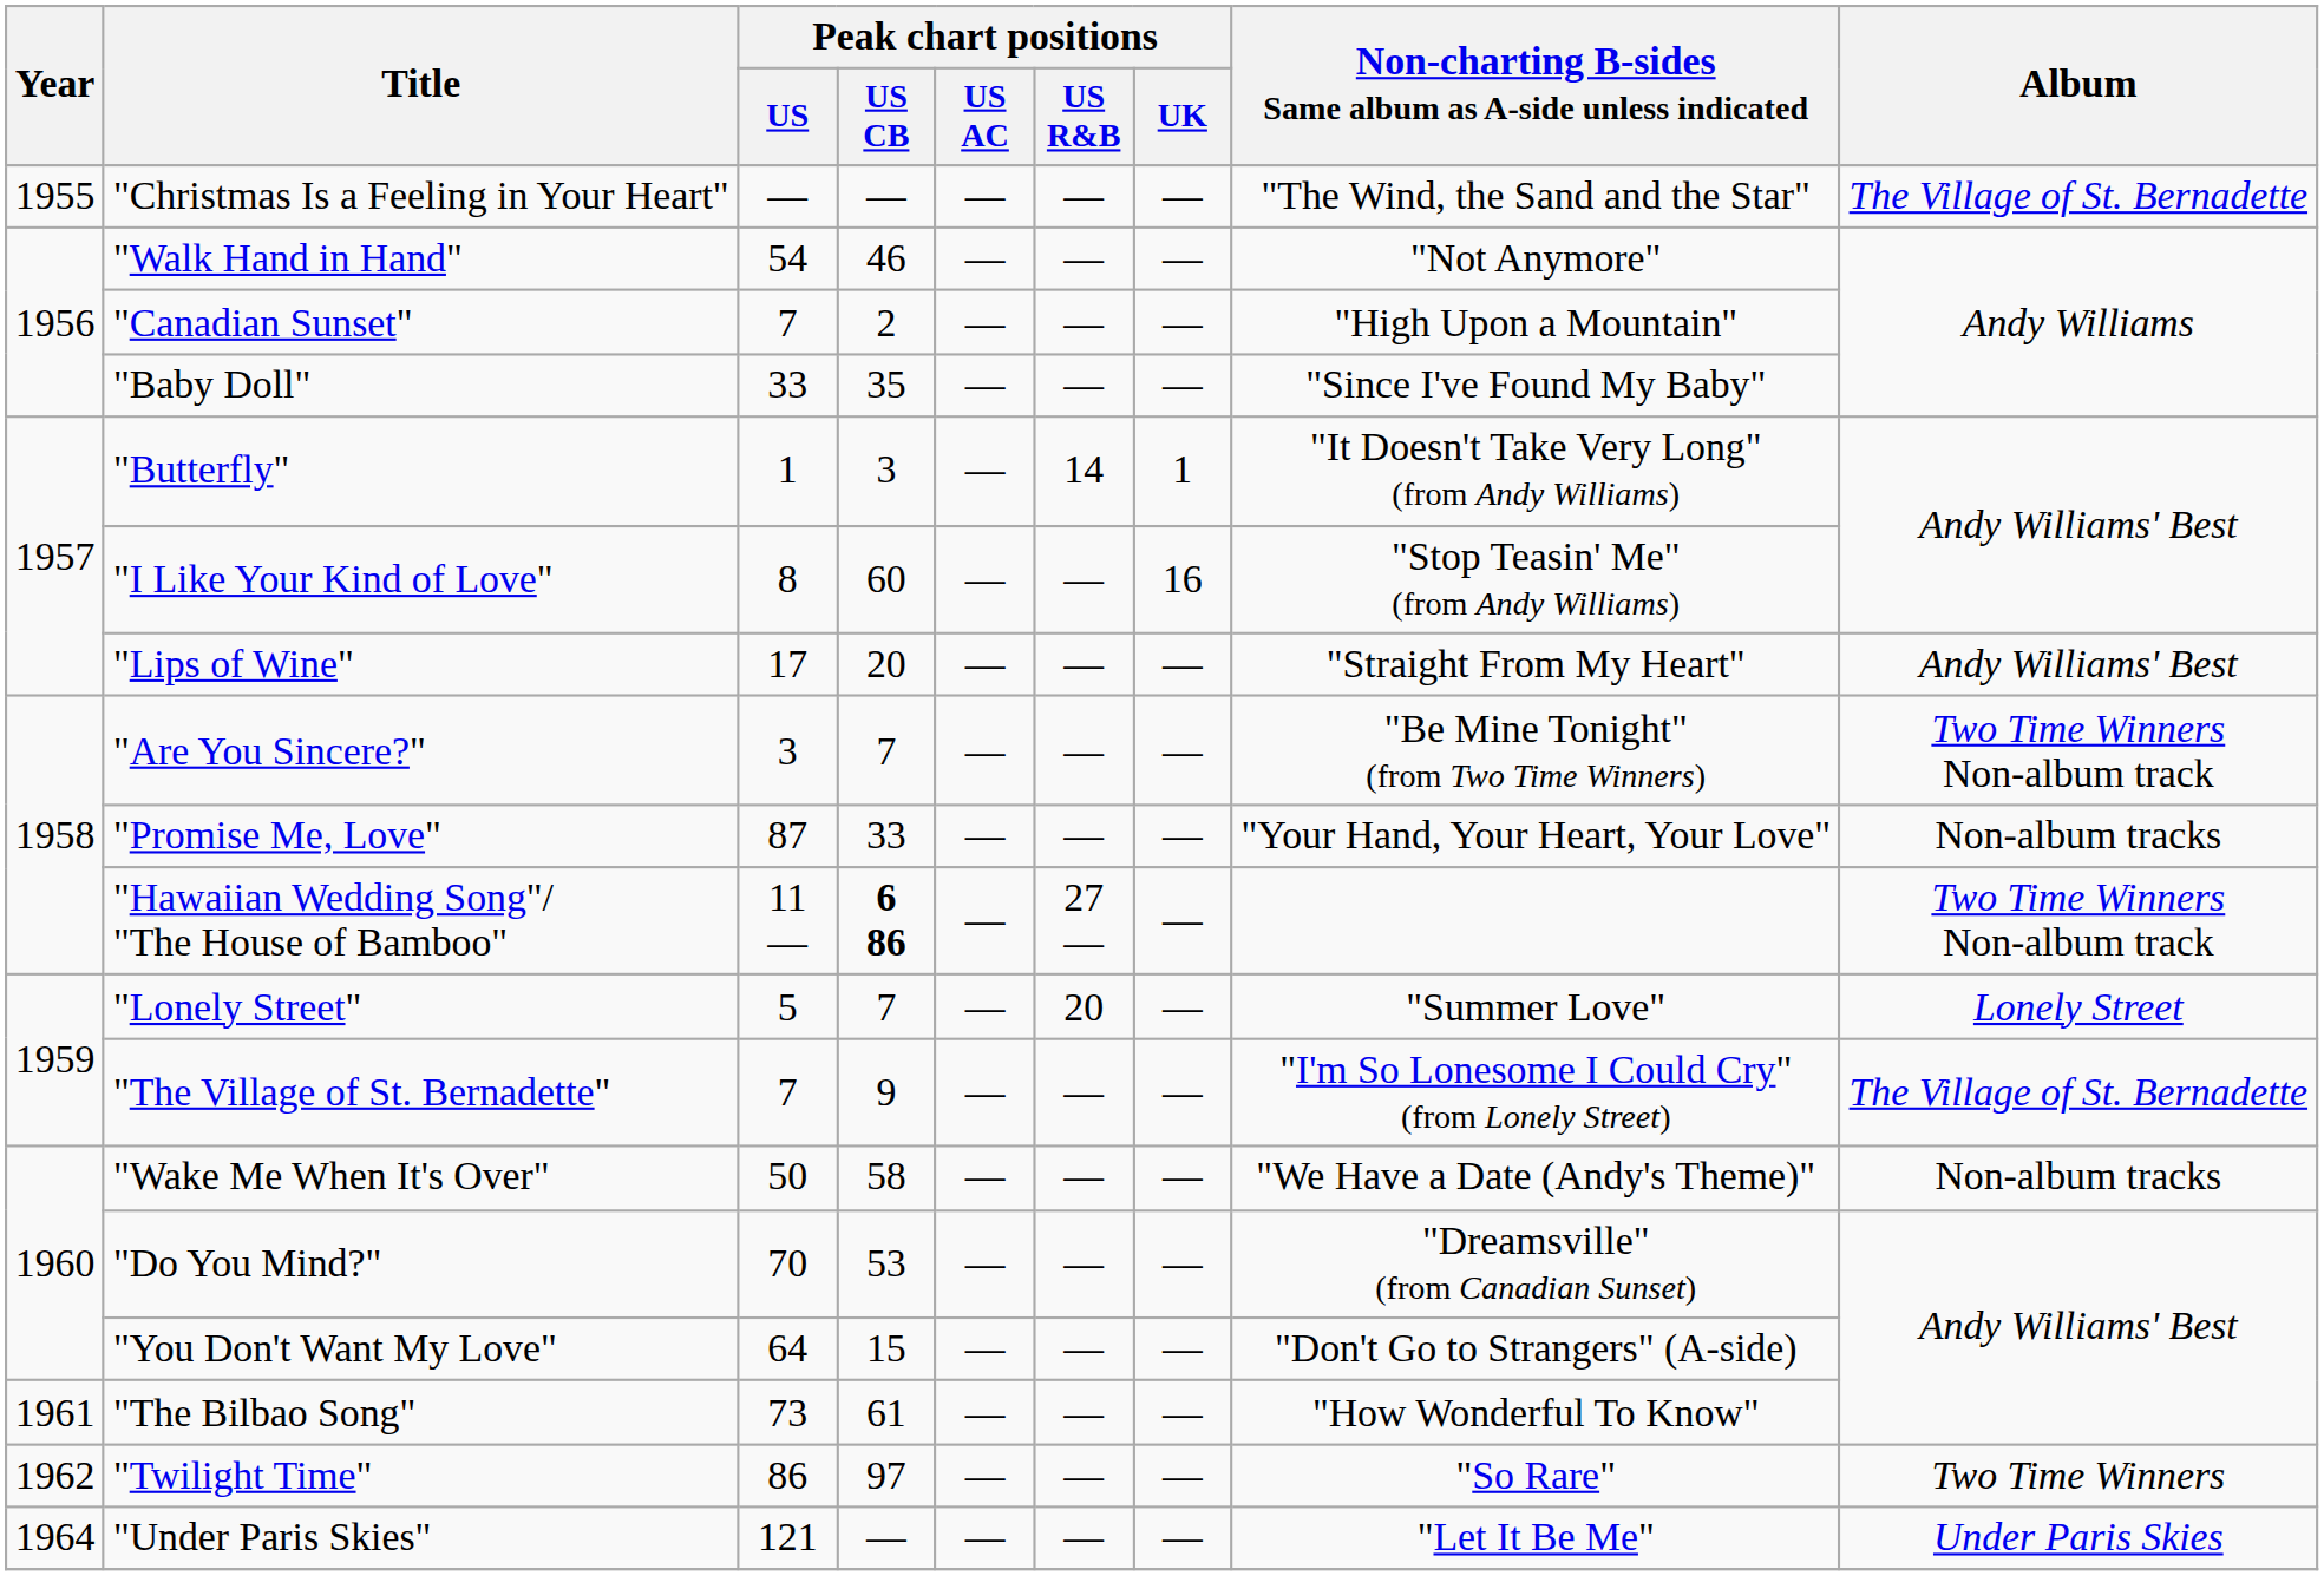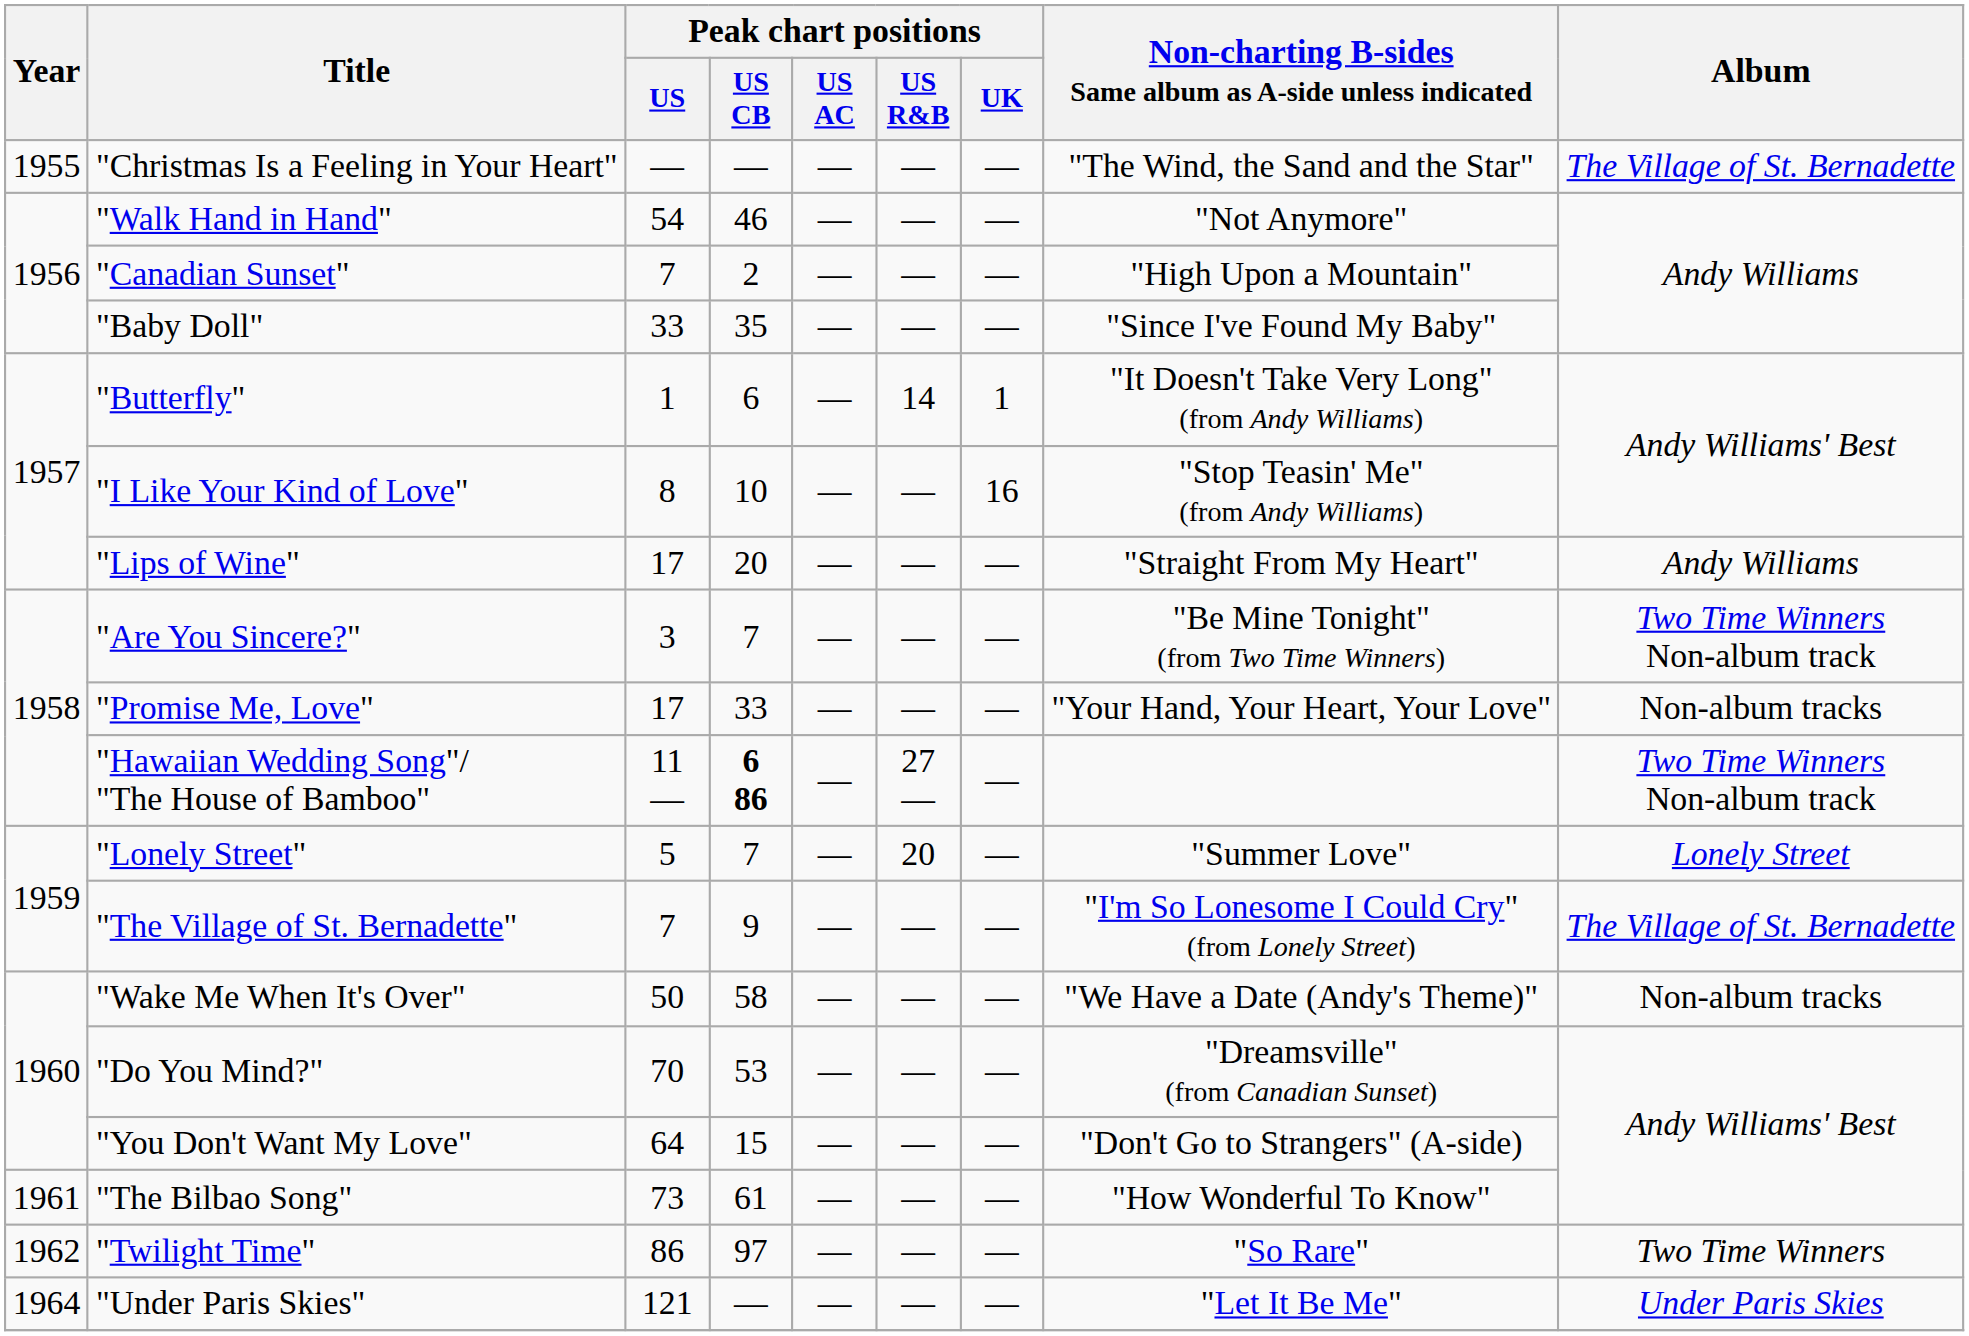 <table class="wikitable" style=text-align:center;>
 <tr>
 <th rowspan="2">Year</th>
 <th rowspan="2">Title</th>
 <th colspan="5">Peak chart positions</th>
 <th rowspan="2"><a href='#'>Non-charting B-sides</a><br><small>Same album as A-side unless indicated</small></th>
 <th rowspan="2">Album</th>
 </tr>
 <tr style="font-size:smaller;">
 <th style="width:2.5em;"><a href='#'>US</a><br></th>
 <th style="width:2.5em;"><a href='#'>US<br>CB</a></th>
 <th style="width:2.5em;"><a href='#'>US<br>AC</a><br></th>
 <th style="width:2.5em;"><a href='#'>US<br>R&B</a><br></th>
 <th style="width:2.5em;"><a href='#'>UK</a><br></th>
 </tr>
 <tr>
 <td>1955</td>
 <td align=left>"Christmas Is a Feeling in Your Heart"</td>
 <td>—</td>
 <td>—</td>
 <td>—</td>
 <td>—</td>
 <td>—</td>
 <td>"The Wind, the Sand and the Star"</td>
 <td><em><a href='#'>The Village of St. Bernadette</a></em></td>
 </tr>
 <tr>
 <td rowspan="3">1956</td>
 <td align=left>"<a href='#'>Walk Hand in Hand</a>"</td>
 <td>54</td>
 <td>46</td>
 <td>—</td>
 <td>—</td>
 <td>—</td>
 <td>"Not Anymore"</td>
 <td rowspan="3" align=center><em>Andy Williams</em></td>
 </tr>
 <tr>
 <td align=left>"<a href='#'>Canadian Sunset</a>"</td>
 <td>7</td>
 <td>2</td>
 <td>—</td>
 <td>—</td>
 <td>—</td>
 <td>"High Upon a Mountain"</td>
 </tr>
 <tr>
 <td align=left>"Baby Doll"</td>
 <td>33</td>
 <td>35</td>
 <td>—</td>
 <td>—</td>
 <td>—</td>
 <td>"Since I've Found My Baby"</td>
 </tr>
 <tr>
 <td rowspan="3">1957</td>
 <td align=left>"<a href='#'>Butterfly</a>"</td>
 <td>1</td>
-<td>3</td>
+<td>6</td>
 <td>—</td>
 <td>14</td>
 <td>1</td>
 <td>"It Doesn't Take Very Long"<br><small>(from <em>Andy Williams</em>)</small></td>
 <td rowspan="2" align=center><em>Andy Williams' Best</em></td>
 </tr>
 <tr>
 <td align=left>"<a href='#'>I Like Your Kind of Love</a>"</td>
 <td>8</td>
-<td>60</td>
+<td>10</td>
 <td>—</td>
 <td>—</td>
 <td>16</td>
 <td>"Stop Teasin' Me"<br><small>(from <em>Andy Williams</em>)</small></td>
 </tr>
 <tr>
 <td align=left>"<a href='#'>Lips of Wine</a>"</td>
 <td>17</td>
 <td>20</td>
 <td>—</td>
 <td>—</td>
 <td>—</td>
 <td>"Straight From My Heart"</td>
-<td><em>Andy Williams' Best</em></td>
+<td><em>Andy Williams</em></td>
 </tr>
 <tr>
 <td rowspan="3">1958</td>
 <td align=left>"<a href='#'>Are You Sincere?</a>"</td>
 <td>3</td>
 <td>7</td>
 <td>—</td>
 <td>—</td>
 <td>—</td>
 <td>"Be Mine Tonight"<br><small>(from <em>Two Time Winners</em>)</small></td>
 <td><em><a href='#'>Two Time Winners</a></em><br>Non-album track</td>
 </tr>
 <tr>
 <td align=left>"<a href='#'>Promise Me, Love</a>"</td>
-<td>87</td>
+<td>17</td>
 <td>33</td>
 <td>—</td>
 <td>—</td>
 <td>—</td>
 <td>"Your Hand, Your Heart, Your Love"</td>
 <td>Non-album tracks</td>
 </tr>
 <tr>
 <td align=left>"<a href='#'>Hawaiian Wedding Song</a>"/<br>"The House of Bamboo"</td>
 <td>11<br>—</td>
 <td><strong>6<br>86</strong></td>
 <td>—</td>
 <td>27<br>—</td>
 <td>—</td>
 <td></td>
 <td><em><a href='#'>Two Time Winners</a></em><br>Non-album track</td>
 </tr>
 <tr>
 <td rowspan="2">1959</td>
 <td align=left>"<a href='#'>Lonely Street</a>"</td>
 <td>5</td>
 <td>7</td>
 <td>—</td>
 <td>20</td>
 <td>—</td>
 <td>"Summer Love"</td>
 <td><em><a href='#'>Lonely Street</a></em></td>
 </tr>
 <tr>
 <td align=left>"<a href='#'>The Village of St. Bernadette</a>"</td>
 <td>7</td>
 <td>9</td>
 <td>—</td>
 <td>—</td>
 <td>—</td>
 <td>"<a href='#'>I'm So Lonesome I Could Cry</a>"<br><small>(from <em>Lonely Street</em>)</small></td>
 <td><em><a href='#'>The Village of St. Bernadette</a></em></td>
 </tr>
 <tr>
 <td rowspan="3">1960</td>
 <td align=left>"Wake Me When It's Over"</td>
 <td>50</td>
 <td>58</td>
 <td>—</td>
 <td>—</td>
 <td>—</td>
 <td>"We Have a Date (Andy's Theme)"</td>
 <td>Non-album tracks</td>
 </tr>
 <tr>
 <td align=left>"Do You Mind?"</td>
 <td>70</td>
 <td>53</td>
 <td>—</td>
 <td>—</td>
 <td>—</td>
 <td>"Dreamsville"<br><small>(from <em>Canadian Sunset</em>)</small></td>
 <td rowspan="3"><em>Andy Williams' Best</em></td>
 </tr>
 <tr>
 <td align=left>"You Don't Want My Love"</td>
 <td>64</td>
 <td>15</td>
 <td>—</td>
 <td>—</td>
 <td>—</td>
 <td>"Don't Go to Strangers" (A-side)</td>
 </tr>
 <tr>
 <td>1961</td>
 <td align=left>"The Bilbao Song"</td>
 <td>73</td>
 <td>61</td>
 <td>—</td>
 <td>—</td>
 <td>—</td>
 <td>"How Wonderful To Know"</td>
 </tr>
 <tr>
 <td>1962</td>
 <td align=left>"<a href='#'>Twilight Time</a>"</td>
 <td>86</td>
 <td>97</td>
 <td>—</td>
 <td>—</td>
 <td>—</td>
 <td>"<a href='#'>So Rare</a>"</td>
 <td><em>Two Time Winners</em></td>
 </tr>
 <tr>
 <td>1964</td>
 <td align=left>"Under Paris Skies"</td>
 <td>121</td>
 <td>—</td>
 <td>—</td>
 <td>—</td>
 <td>—</td>
 <td>"<a href='#'>Let It Be Me</a>"</td>
 <td><em><a href='#'>Under Paris Skies</a></em></td>
 </tr>
 <tr>
 </tr>
 </table>
